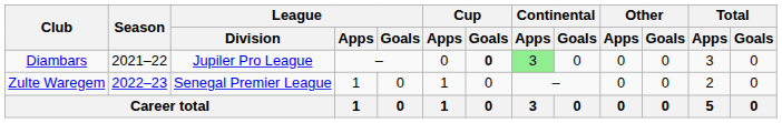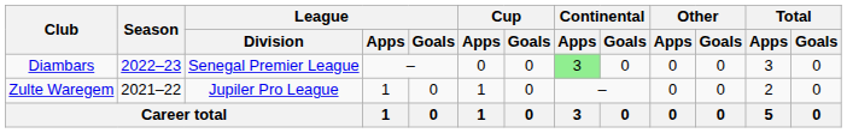 <table class="wikitable" style="text-align: center;">
 <tr>
 <th rowspan=2>Club</th>
 <th rowspan=2>Season</th>
 <th colspan=3>League</th>
 <th colspan=2>Cup</th>
 <th colspan=2>Continental</th>
 <th colspan=2>Other</th>
 <th colspan=2>Total</th>
 </tr>
 <tr>
 <th>Division</th>
 <th>Apps</th>
 <th>Goals</th>
 <th>Apps</th>
 <th>Goals</th>
 <th>Apps</th>
 <th>Goals</th>
 <th>Apps</th>
 <th>Goals</th>
 <th>Apps</th>
 <th>Goals</th>
 </tr>
 <tr>
 <td><a href='#'>Diambars</a></td>
-<td>2021–22</td>
-<td><a href='#'>Jupiler Pro League</a></td>
+<td><a href='#'>2022–23</a></td>
+<td><a href='#'>Senegal Premier League</a></td>
 <td colspan=2>–</td>
 <td>0</td>
-<td><strong>0</strong></td>
+<td>0</td>
 <td style="background: lightgreen;">3</td>
 <td>0</td>
 <td>0</td>
 <td>0</td>
 <td>3</td>
 <td>0</td>
 </tr>
 <tr>
 <td><a href='#'>Zulte Waregem</a></td>
-<td><a href='#'>2022–23</a></td>
-<td><a href='#'>Senegal Premier League</a></td>
+<td>2021–22</td>
+<td><a href='#'>Jupiler Pro League</a></td>
 <td>1</td>
 <td>0</td>
 <td>1</td>
 <td>0</td>
 <td colspan=2>–</td>
 <td>0</td>
 <td>0</td>
 <td>2</td>
 <td>0</td>
 </tr>
 <tr>
 <th colspan=3><strong>Career total</strong></th>
 <th>1</th>
 <th>0</th>
 <th>1</th>
 <th>0</th>
 <th>3</th>
 <th>0</th>
 <th>0</th>
 <th>0</th>
 <th>5</th>
 <th>0</th>
 </tr>
 </table>
